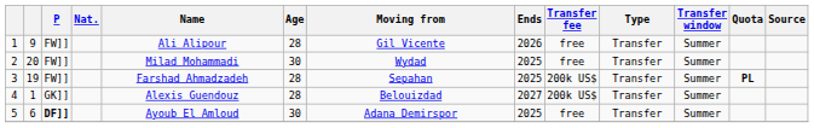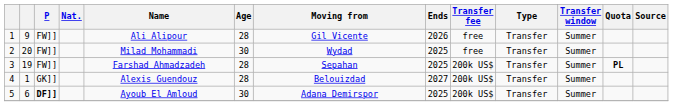 <table class="wikitable sortable" style="text-align:center; font-size:90%;">
 <tr>
 <th width=15></th>
 <th width=15></th>
 <th width=15><a href='#'>P</a></th>
 <th width=15><a href='#'>Nat.</a></th>
 <th width=200>Name</th>
 <th width=20>Age</th>
 <th width=230>Moving from</th>
 <th width=20>Ends</th>
 <th width=20><a href='#'>Transfer<br>fee</a></th>
 <th width=80>Type</th>
 <th width=20><a href='#'>Transfer<br>window</a></th>
 <th width=15>Quota</th>
 <th width=15>Source</th>
 </tr>
 <tr>
 <td>1</td>
 <td>9</td>
 <td [[>FW]]</td>
 <td></td>
 <td><a href='#'>Ali Alipour</a></td>
 <td>28</td>
 <td> <a href='#'>Gil Vicente</a></td>
 <td>2026</td>
 <td>free</td>
 <td>Transfer</td>
 <td>Summer</td>
 <td></td>
 <td></td>
 </tr>
 <tr>
 <td>2</td>
 <td>20</td>
 <td [[>FW]]</td>
 <td></td>
 <td><a href='#'>Milad Mohammadi</a></td>
 <td>30</td>
 <td> <a href='#'>Wydad</a></td>
 <td>2025</td>
 <td>free</td>
 <td>Transfer</td>
 <td>Summer</td>
 <td></td>
 <td></td>
 </tr>
 <tr>
 <td>3</td>
 <td>19</td>
 <td [[>FW]]</td>
 <td></td>
 <td><a href='#'>Farshad Ahmadzadeh</a></td>
 <td>28</td>
 <td><a href='#'>Sepahan</a></td>
 <td>2025</td>
 <td>200k US$</td>
 <td>Transfer</td>
 <td>Summer</td>
 <td><strong>PL</strong></td>
 <td></td>
 </tr>
 <tr>
 <td>4</td>
 <td>1</td>
 <td [[>GK]]</td>
 <td></td>
 <td><a href='#'>Alexis Guendouz</a></td>
 <td>28</td>
 <td> <a href='#'>Belouizdad</a></td>
 <td>2027</td>
 <td>200k US$</td>
 <td>Transfer</td>
 <td>Summer</td>
 <td></td>
 <td></td>
 </tr>
 <tr>
 <td>5</td>
 <td>6</td>
 <td [[><strong>DF]]</strong></td>
 <td></td>
 <td><a href='#'>Ayoub El Amloud</a></td>
 <td>30</td>
 <td> <a href='#'>Adana Demirspor</a></td>
 <td>2025</td>
-<td>free</td>
+<td>200k US$</td>
 <td>Transfer</td>
 <td>Summer</td>
 <td></td>
 <td></td>
 </tr>
 <tr>
 </tr>
 </table>
